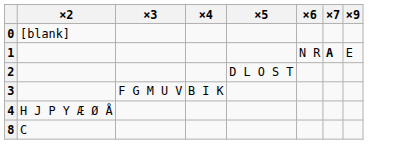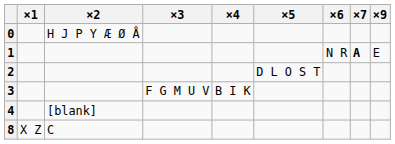 <table class="wikitable floatright">
 <tr>
 <th></th>
+<th>×1</th>
 <th>×2</th>
 <th>×3</th>
 <th>×4</th>
 <th>×5</th>
 <th>×6</th>
 <th>×7</th>
 <th>×9</th>
 </tr>
 <tr>
 <th>0</th>
-<td>[blank]</td>
+<td></td>
+<td>H J P Y Æ Ø Å</td>
 <td></td>
 <td></td>
 <td></td>
 <td></td>
 <td></td>
 <td></td>
 </tr>
 <tr>
 <th>1</th>
 <td></td>
 <td></td>
 <td></td>
 <td></td>
+<td></td>
 <td>N R</td>
 <td><strong>A</strong></td>
 <td>E</td>
 </tr>
 <tr>
 <th>2</th>
+<td></td>
 <td></td>
 <td></td>
 <td></td>
 <td>D L O S T</td>
 <td></td>
 <td></td>
 <td></td>
 </tr>
 <tr>
 <th>3</th>
 <td></td>
+<td></td>
 <td>F G M U V</td>
 <td>B I K</td>
 <td></td>
 <td></td>
 <td></td>
 <td></td>
 </tr>
 <tr>
 <th>4</th>
-<td>H J P Y Æ Ø Å</td>
+<td></td>
+<td>[blank]</td>
 <td></td>
 <td></td>
 <td></td>
 <td></td>
 <td></td>
 <td></td>
 </tr>
 <tr>
 <th>8</th>
+<td>X Z</td>
 <td>C</td>
 <td></td>
 <td></td>
 <td></td>
 <td></td>
 <td></td>
 <td></td>
 </tr>
 </table>
